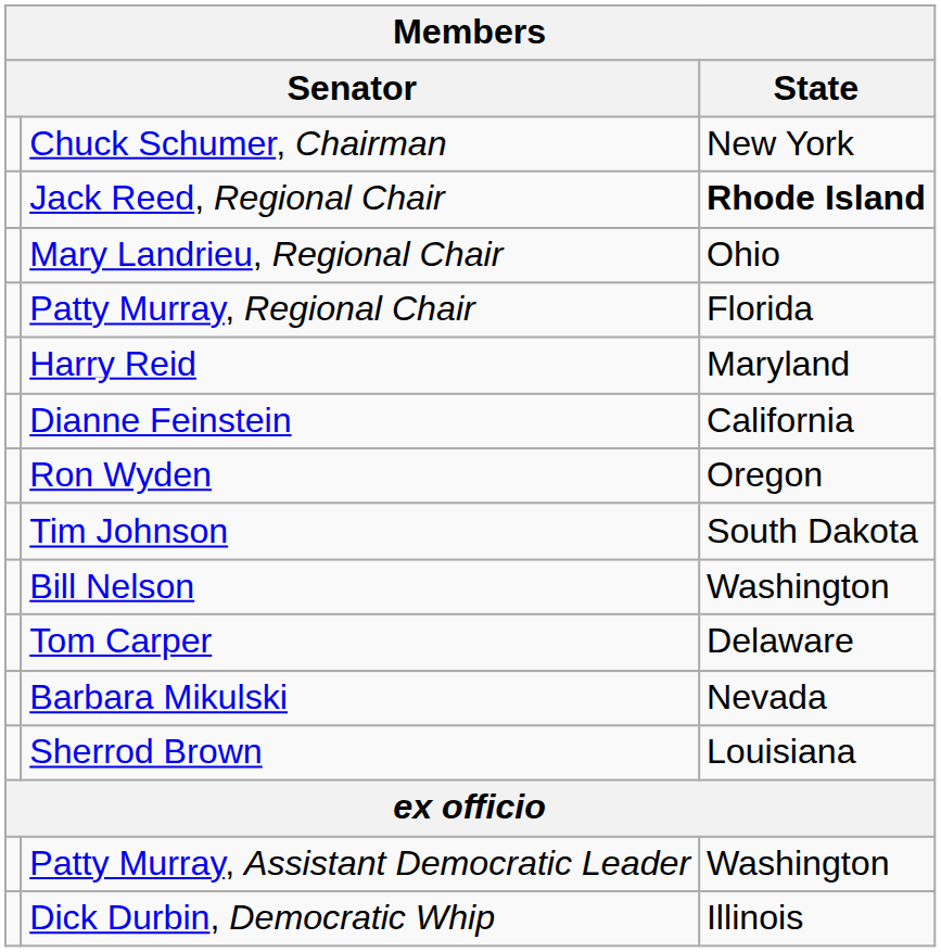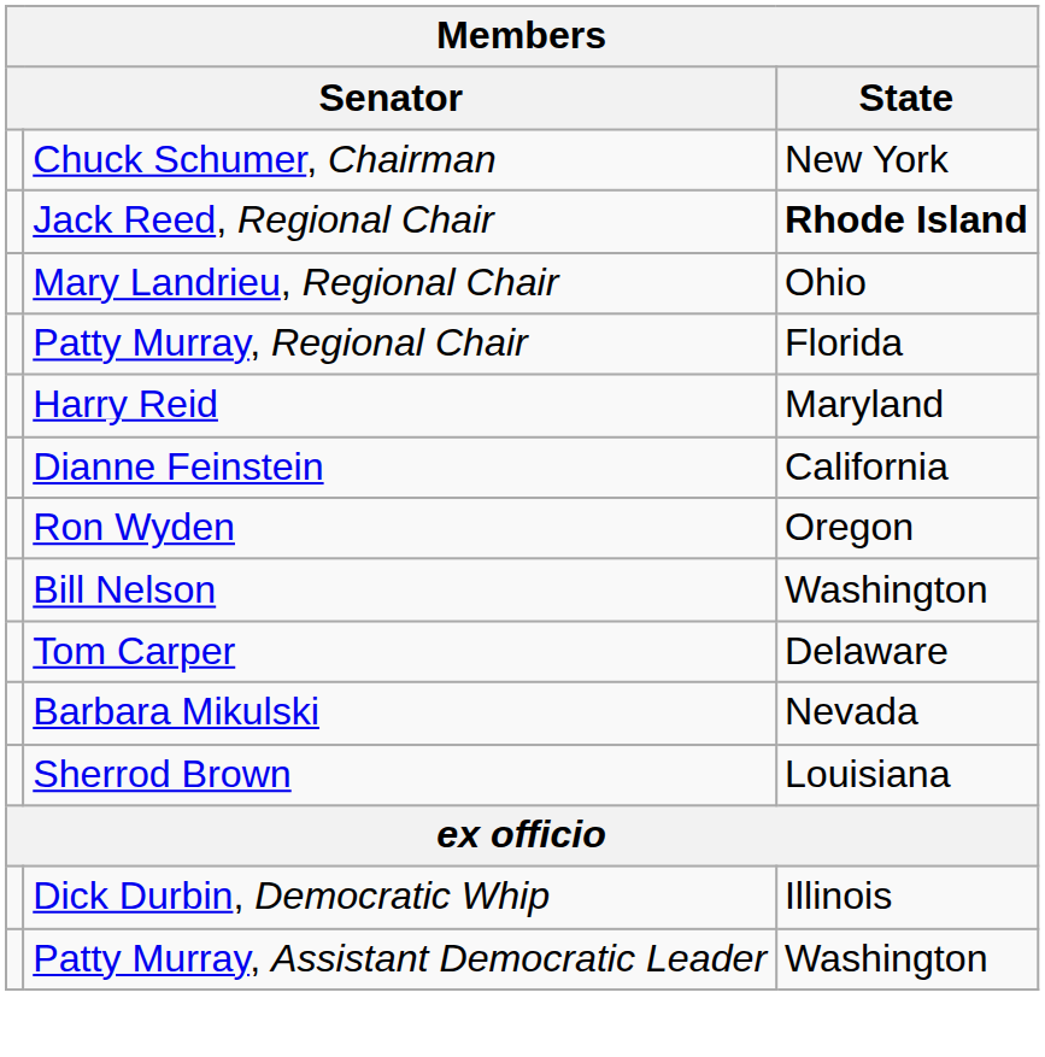 <table class="wikitable">
 <tr>
 <th colspan=3>Members</th>
 </tr>
 <tr>
 <th colspan=2>Senator</th>
 <th>State</th>
 </tr>
 <tr>
 <td></td>
 <td><a href='#'>Chuck Schumer</a>, <em>Chairman</em></td>
 <td>New York</td>
 </tr>
 <tr>
 <td></td>
 <td><a href='#'>Jack Reed</a>, <em>Regional Chair</em></td>
 <td><strong>Rhode Island</strong></td>
 </tr>
 <tr>
 <td></td>
 <td><a href='#'>Mary Landrieu</a>, <em>Regional Chair</em></td>
 <td>Ohio</td>
 </tr>
 <tr>
 <td></td>
 <td><a href='#'>Patty Murray</a>, <em>Regional Chair</em></td>
 <td>Florida</td>
 </tr>
 <tr>
 <td></td>
 <td><a href='#'>Harry Reid</a></td>
 <td>Maryland</td>
 </tr>
 <tr>
 <td></td>
 <td><a href='#'>Dianne Feinstein</a></td>
 <td>California</td>
 </tr>
 <tr>
 <td></td>
 <td><a href='#'>Ron Wyden</a></td>
 <td>Oregon</td>
 </tr>
 <tr>
 <td></td>
-<td><a href='#'>Tim Johnson</a></td>
-<td>South Dakota</td>
-</tr>
-<tr>
-<td></td>
 <td><a href='#'>Bill Nelson</a></td>
 <td>Washington</td>
 </tr>
 <tr>
 <td></td>
 <td><a href='#'>Tom Carper</a></td>
 <td>Delaware</td>
 </tr>
 <tr>
 <td></td>
 <td><a href='#'>Barbara Mikulski</a></td>
 <td>Nevada</td>
 </tr>
 <tr>
 <td></td>
 <td><a href='#'>Sherrod Brown</a></td>
 <td>Louisiana</td>
 </tr>
 <tr>
 <th colspan=3><em>ex officio</em></th>
 </tr>
 <tr>
 <td></td>
+<td><a href='#'>Dick Durbin</a>, <em>Democratic Whip</em></td>
+<td>Illinois</td>
+</tr>
+<tr>
+<td></td>
 <td><a href='#'>Patty Murray</a>, <em>Assistant Democratic Leader</em></td>
 <td>Washington</td>
 </tr>
-<tr>
-<td></td>
-<td><a href='#'>Dick Durbin</a>, <em>Democratic Whip</em></td>
-<td>Illinois</td>
-</tr>
 </table>
